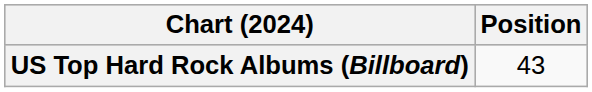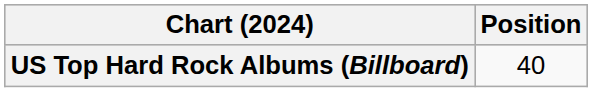 <table class="wikitable sortable plainrowheaders" style="text-align:center">
 <tr>
 <th scope="col">Chart (2024)</th>
 <th scope="col">Position</th>
 </tr>
 <tr>
 <th scope="row">US Top Hard Rock Albums (<em>Billboard</em>)</th>
-<td>43</td>
+<td>40</td>
 </tr>
 </table>
